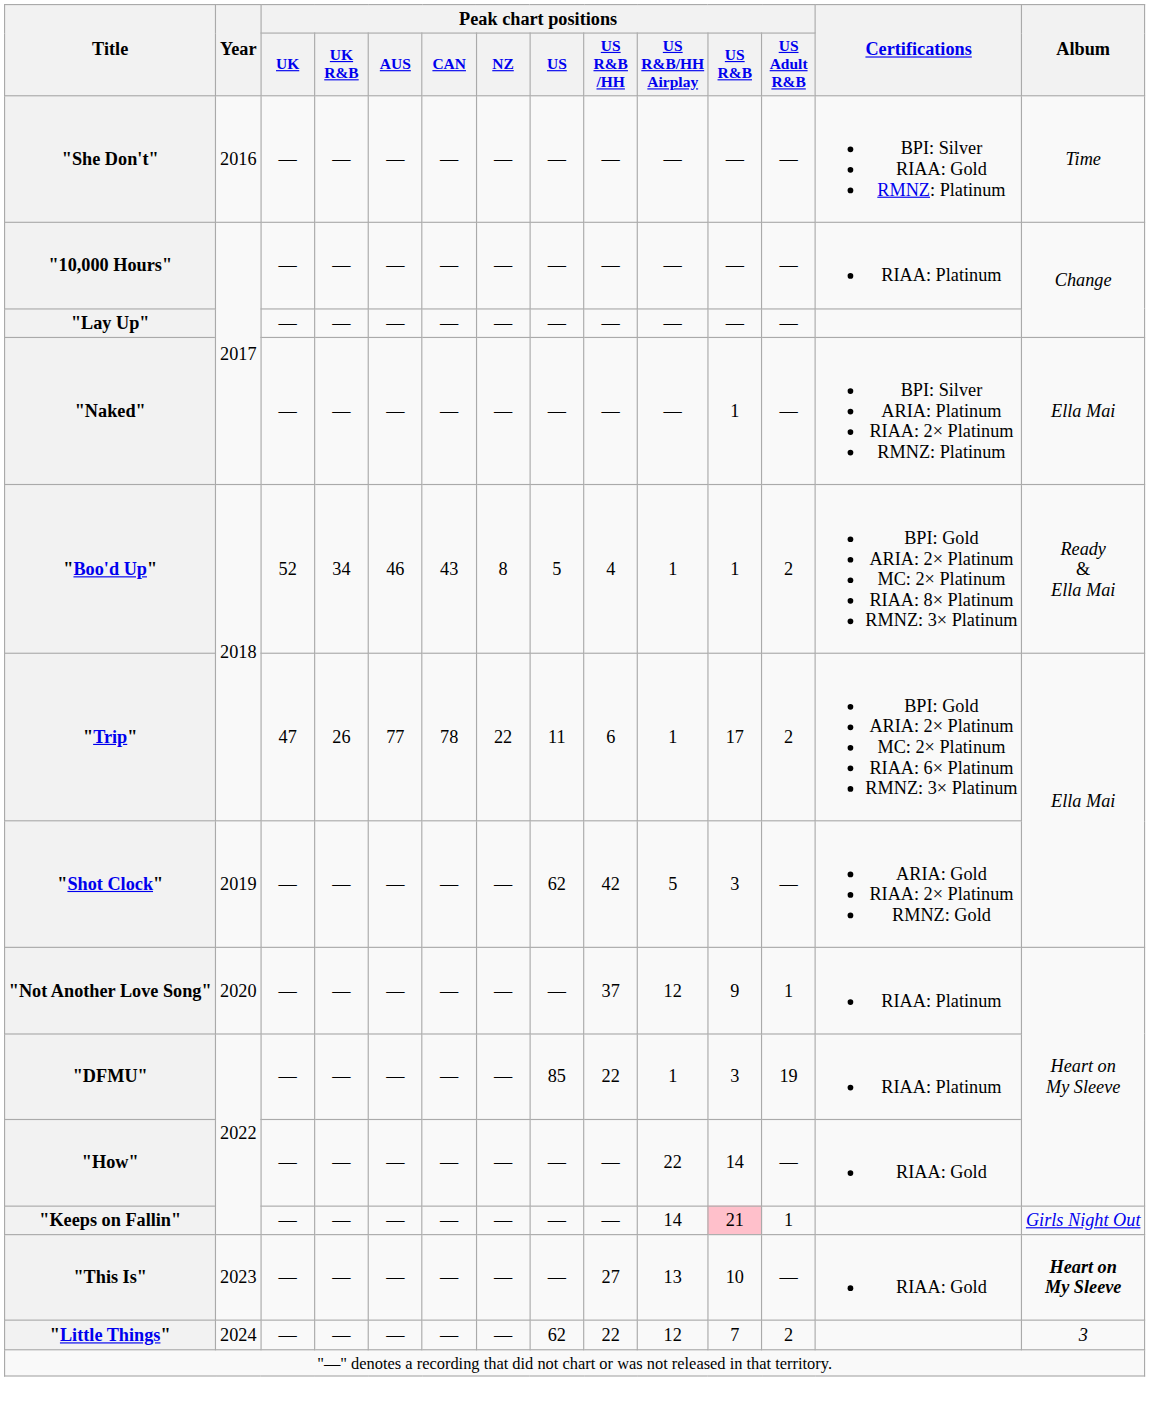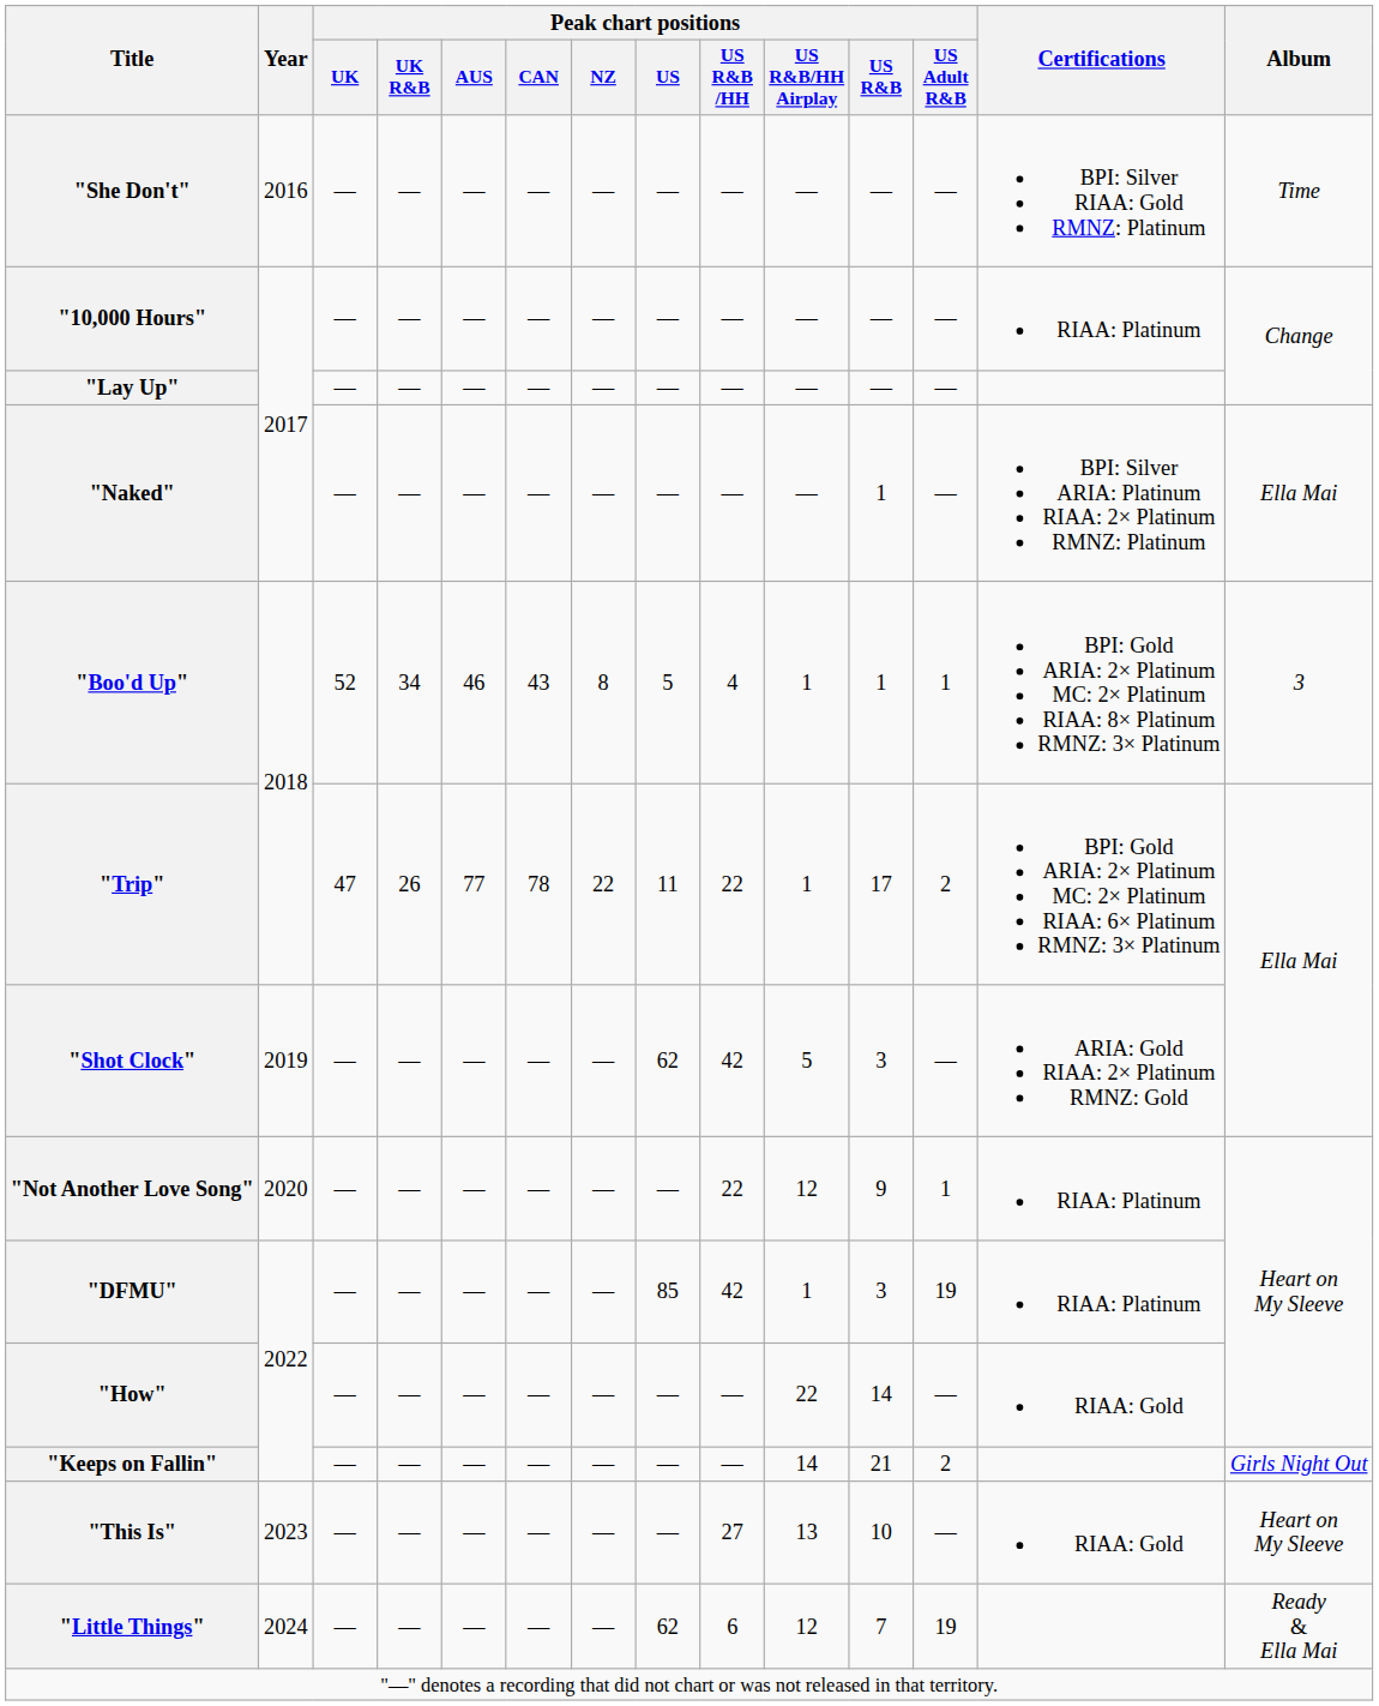 <table class="wikitable plainrowheaders" style="text-align:center;" border="1">
 <tr>
 <th scope="col" rowspan="2">Title</th>
 <th scope="col" rowspan="2">Year</th>
 <th scope="col" colspan="10">Peak chart positions</th>
 <th scope="col" rowspan="2"><a href='#'>Certifications</a></th>
 <th scope="col" rowspan="2">Album</th>
 </tr>
 <tr>
 <th scope="col" style="width:3em;font-size:85%;"><a href='#'>UK</a><br></th>
 <th scope="col" style="width:3em;font-size:85%;"><a href='#'>UK<br>R&B</a><br></th>
 <th scope="col" style="width:3em;font-size:85%;"><a href='#'>AUS</a><br></th>
 <th scope="col" style="width:3em;font-size:85%;"><a href='#'>CAN</a><br></th>
 <th scope="col" style="width:3em;font-size:85%;"><a href='#'>NZ</a><br></th>
 <th scope="col" style="width:3em;font-size:85%;"><a href='#'>US</a><br></th>
 <th scope="col" style="width:3em;font-size:85%;"><a href='#'>US<br>R&B<br>/HH</a><br></th>
 <th scope="col" style="width:3em;font-size:85%;"><a href='#'>US<br>R&B/HH<br>Airplay</a><br></th>
 <th scope="col" style="width:3em;font-size:85%;"><a href='#'>US<br>R&B</a><br></th>
 <th scope="col" style="width:3em;font-size:85%;"><a href='#'>US<br>Adult<br>R&B</a><br></th>
 </tr>
 <tr>
 <th scope="row">"She Don't"<br></th>
 <td>2016</td>
 <td>—</td>
 <td>—</td>
 <td>—</td>
 <td>—</td>
 <td>—</td>
 <td>—</td>
 <td>—</td>
 <td>—</td>
 <td>—</td>
 <td>—</td>
 <td><br><ul><li>BPI: Silver</li><li>RIAA: Gold</li><li><a href='#'>RMNZ</a>: Platinum</li></ul></td>
 <td><em>Time</em></td>
 </tr>
 <tr>
 <th scope="row">"10,000 Hours"</th>
 <td rowspan="3">2017</td>
 <td>—</td>
 <td>—</td>
 <td>—</td>
 <td>—</td>
 <td>—</td>
 <td>—</td>
 <td>—</td>
 <td>—</td>
 <td>—</td>
 <td>—</td>
 <td><br><ul><li>RIAA: Platinum</li></ul></td>
 <td rowspan="2"><em>Change</em></td>
 </tr>
 <tr>
 <th scope="row">"Lay Up"</th>
 <td>—</td>
 <td>—</td>
 <td>—</td>
 <td>—</td>
 <td>—</td>
 <td>—</td>
 <td>—</td>
 <td>—</td>
 <td>—</td>
 <td>—</td>
 </tr>
 <tr>
 <th scope="row">"Naked"</th>
 <td>—</td>
 <td>—</td>
 <td>—</td>
 <td>—</td>
 <td>—</td>
 <td>—</td>
 <td>—</td>
 <td>—</td>
 <td>1</td>
 <td>—</td>
 <td><br><ul><li>BPI: Silver</li><li>ARIA: Platinum</li><li>RIAA: 2× Platinum</li><li>RMNZ: Platinum</li></ul></td>
 <td><em>Ella Mai</em></td>
 </tr>
 <tr>
 <th scope="row">"<a href='#'>Boo'd Up</a>"<br></th>
 <td rowspan="2">2018</td>
 <td>52</td>
 <td>34</td>
 <td>46</td>
 <td>43</td>
 <td>8</td>
 <td>5</td>
 <td>4</td>
 <td>1</td>
 <td>1</td>
-<td>2</td>
+<td>1</td>
 <td><br><ul><li>BPI: Gold</li><li>ARIA: 2× Platinum</li><li>MC: 2× Platinum</li><li>RIAA: 8× Platinum</li><li>RMNZ: 3× Platinum</li></ul></td>
-<td><em>Ready</em><br>&<br><em>Ella Mai</em></td>
+<td><em>3</em></td>
 </tr>
 <tr>
 <th scope="row">"<a href='#'>Trip</a>"</th>
 <td>47</td>
 <td>26</td>
 <td>77</td>
 <td>78</td>
 <td>22</td>
 <td>11</td>
-<td>6</td>
+<td>22</td>
 <td>1</td>
 <td>17</td>
 <td>2</td>
 <td><br><ul><li>BPI: Gold</li><li>ARIA: 2× Platinum</li><li>MC: 2× Platinum</li><li>RIAA: 6× Platinum</li><li>RMNZ: 3× Platinum</li></ul></td>
 <td rowspan="2"><em>Ella Mai</em></td>
 </tr>
 <tr>
 <th scope="row">"<a href='#'>Shot Clock</a>"</th>
 <td>2019</td>
 <td>—</td>
 <td>—</td>
 <td>—</td>
 <td>—</td>
 <td>—</td>
 <td>62</td>
 <td>42</td>
 <td>5</td>
 <td>3</td>
 <td>—</td>
 <td><br><ul><li>ARIA: Gold</li><li>RIAA: 2× Platinum</li><li>RMNZ: Gold</li></ul></td>
 </tr>
 <tr>
 <th scope="row">"Not Another Love Song"</th>
 <td>2020</td>
 <td>—</td>
 <td>—</td>
 <td>—</td>
 <td>—</td>
 <td>—</td>
 <td>—</td>
-<td>37</td>
+<td>22</td>
 <td>12</td>
 <td>9</td>
 <td>1</td>
 <td><br><ul><li>RIAA: Platinum</li></ul></td>
 <td rowspan="3"><em>Heart on<br>My Sleeve</em></td>
 </tr>
 <tr>
 <th scope="row">"DFMU"</th>
 <td rowspan="3">2022</td>
 <td>—</td>
 <td>—</td>
 <td>—</td>
 <td>—</td>
 <td>—</td>
 <td>85</td>
-<td>22</td>
+<td>42</td>
 <td>1</td>
 <td>3</td>
 <td>19</td>
 <td><br><ul><li>RIAA: Platinum</li></ul></td>
 </tr>
 <tr>
 <th scope="row">"How"<br></th>
 <td>—</td>
 <td>—</td>
 <td>—</td>
 <td>—</td>
 <td>—</td>
 <td>—</td>
 <td>—</td>
 <td>22</td>
 <td>14</td>
 <td>—</td>
 <td><br><ul><li>RIAA: Gold</li></ul></td>
 </tr>
 <tr>
 <th scope="row">"Keeps on Fallin"<br></th>
 <td>—</td>
 <td>—</td>
 <td>—</td>
 <td>—</td>
 <td>—</td>
 <td>—</td>
 <td>—</td>
 <td>14</td>
-<td style="background: pink;">21</td>
-<td>1</td>
+<td>21</td>
+<td>2</td>
 <td></td>
 <td><em><a href='#'>Girls Night Out</a></em></td>
 </tr>
 <tr>
 <th scope="row">"This Is"</th>
 <td>2023</td>
 <td>—</td>
 <td>—</td>
 <td>—</td>
 <td>—</td>
 <td>—</td>
 <td>—</td>
 <td>27</td>
 <td>13</td>
 <td>10</td>
 <td>—</td>
 <td><br><ul><li>RIAA: Gold</li></ul></td>
-<td><strong><em>Heart on<br>My Sleeve</em></strong></td>
+<td><em>Heart on<br>My Sleeve</em></td>
 </tr>
 <tr>
 <th scope="row">"<a href='#'>Little Things</a>"</th>
 <td>2024</td>
 <td>—</td>
 <td>—</td>
 <td>—</td>
 <td>—</td>
 <td>—</td>
 <td>62</td>
-<td>22</td>
+<td>6</td>
 <td>12</td>
 <td>7</td>
-<td>2</td>
+<td>19</td>
 <td></td>
-<td><em>3</em></td>
+<td><em>Ready</em><br>&<br><em>Ella Mai</em></td>
 </tr>
 <tr>
 <td colspan="14" style="font-size:90%">"—" denotes a recording that did not chart or was not released in that territory.</td>
 </tr>
 </table>
